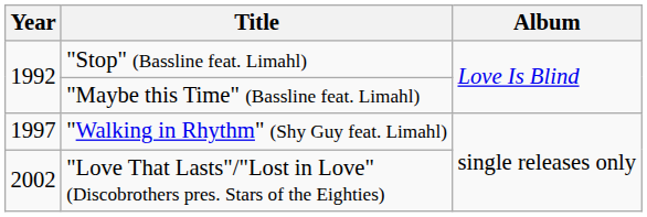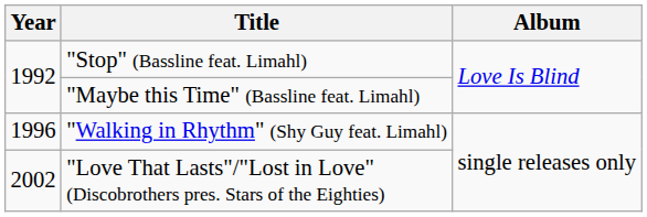 <table class="wikitable" style="text-align:center;">
 <tr>
 <th scope="col">Year</th>
 <th scope="col">Title</th>
 <th scope="col">Album</th>
 </tr>
 <tr>
 <td rowspan="2">1992</td>
 <td style="text-align:left;">"Stop" <small>(Bassline feat. Limahl)</small></td>
 <td style="text-align:left;" rowspan="2"><em><a href='#'>Love Is Blind</a></em></td>
 </tr>
 <tr>
 <td style="text-align:left;">"Maybe this Time" <small>(Bassline feat. Limahl)</small></td>
 </tr>
 <tr>
-<td>1997</td>
+<td>1996</td>
 <td style="text-align:left;">"<a href='#'>Walking in Rhythm</a>" <small>(Shy Guy feat. Limahl)</small></td>
 <td style="text-align:left;" rowspan="2">single releases only</td>
 </tr>
 <tr>
 <td>2002</td>
 <td style="text-align:left;">"Love That Lasts"/"Lost in Love" <br> <small>(Discobrothers pres. Stars of the Eighties)</small></td>
 </tr>
 </table>
